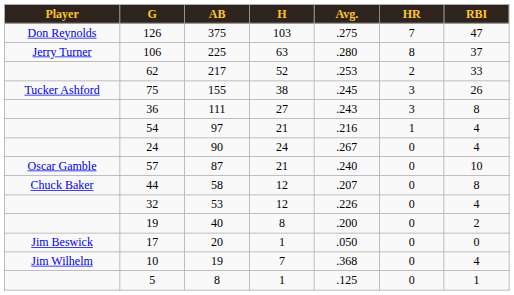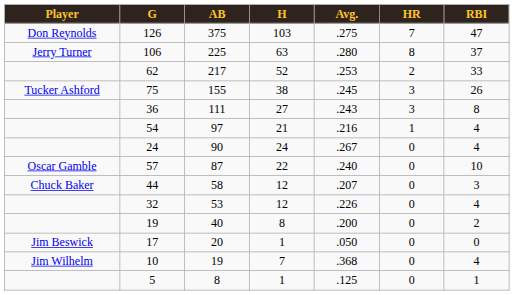 <table class="wikitable sortable">
 <tr>
 <th style="background:#2F241D;color:#FFC425;" width="16%">Player</th>
 <th style="background:#2F241D;color:#FFC425;" width="9%">G</th>
 <th style="background:#2F241D;color:#FFC425;" width="9%">AB</th>
 <th style="background:#2F241D;color:#FFC425;" width="9%">H</th>
 <th style="background:#2F241D;color:#FFC425;" width="9%">Avg.</th>
 <th style="background:#2F241D;color:#FFC425;" width="9%">HR</th>
 <th style="background:#2F241D;color:#FFC425;" width="9%">RBI</th>
 </tr>
 <tr align="center">
 <td><a href='#'>Don Reynolds</a></td>
 <td>126</td>
 <td>375</td>
 <td>103</td>
 <td>.275</td>
 <td>7</td>
 <td>47</td>
 </tr>
 <tr align="center">
 <td><a href='#'>Jerry Turner</a></td>
 <td>106</td>
 <td>225</td>
 <td>63</td>
 <td>.280</td>
 <td>8</td>
 <td>37</td>
 </tr>
 <tr align="center">
 <td></td>
 <td>62</td>
 <td>217</td>
 <td>52</td>
 <td>.253</td>
 <td>2</td>
 <td>33</td>
 </tr>
 <tr align="center">
 <td><a href='#'>Tucker Ashford</a></td>
 <td>75</td>
 <td>155</td>
 <td>38</td>
 <td>.245</td>
 <td>3</td>
 <td>26</td>
 </tr>
 <tr align="center">
 <td></td>
 <td>36</td>
 <td>111</td>
 <td>27</td>
 <td>.243</td>
 <td>3</td>
 <td>8</td>
 </tr>
 <tr align="center">
 <td></td>
 <td>54</td>
 <td>97</td>
 <td>21</td>
 <td>.216</td>
 <td>1</td>
 <td>4</td>
 </tr>
 <tr align="center">
 <td></td>
 <td>24</td>
 <td>90</td>
 <td>24</td>
 <td>.267</td>
 <td>0</td>
 <td>4</td>
 </tr>
 <tr align="center">
 <td><a href='#'>Oscar Gamble</a></td>
 <td>57</td>
 <td>87</td>
-<td>21</td>
+<td>22</td>
 <td>.240</td>
 <td>0</td>
 <td>10</td>
 </tr>
 <tr align="center">
 <td><a href='#'>Chuck Baker</a></td>
 <td>44</td>
 <td>58</td>
 <td>12</td>
 <td>.207</td>
 <td>0</td>
-<td>8</td>
+<td>3</td>
 </tr>
 <tr align="center">
 <td></td>
 <td>32</td>
 <td>53</td>
 <td>12</td>
 <td>.226</td>
 <td>0</td>
 <td>4</td>
 </tr>
 <tr align="center">
 <td></td>
 <td>19</td>
 <td>40</td>
 <td>8</td>
 <td>.200</td>
 <td>0</td>
 <td>2</td>
 </tr>
 <tr align="center">
 <td><a href='#'>Jim Beswick</a></td>
 <td>17</td>
 <td>20</td>
 <td>1</td>
 <td>.050</td>
 <td>0</td>
 <td>0</td>
 </tr>
 <tr align="center">
 <td><a href='#'>Jim Wilhelm</a></td>
 <td>10</td>
 <td>19</td>
 <td>7</td>
 <td>.368</td>
 <td>0</td>
 <td>4</td>
 </tr>
 <tr align="center">
 <td></td>
 <td>5</td>
 <td>8</td>
 <td>1</td>
 <td>.125</td>
 <td>0</td>
 <td>1</td>
 </tr>
 </table>
